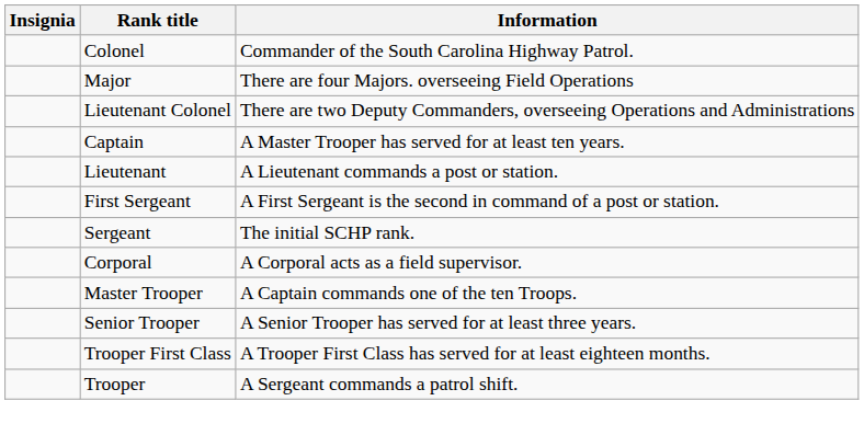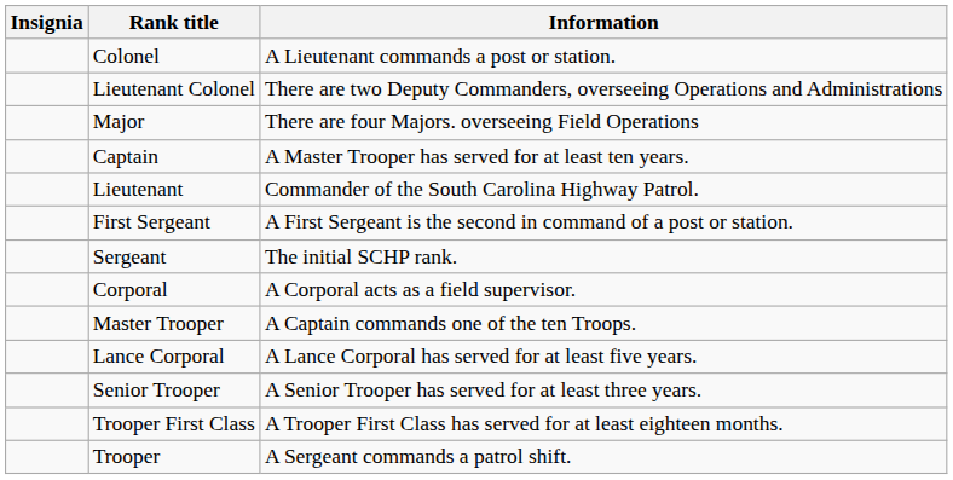 <table class="wikitable">
 <tr>
 <th>Insignia</th>
 <th>Rank title</th>
 <th>Information</th>
 </tr>
 <tr>
 <td></td>
 <td>Colonel</td>
-<td>Commander of the South Carolina Highway Patrol.</td>
+<td>A Lieutenant commands a post or station.</td>
+</tr>
+<tr>
+<td></td>
+<td>Lieutenant Colonel</td>
+<td>There are two Deputy Commanders, overseeing Operations and Administrations</td>
 </tr>
 <tr>
 <td></td>
 <td>Major</td>
 <td>There are four Majors. overseeing Field Operations</td>
-</tr>
-<tr>
-<td></td>
-<td>Lieutenant Colonel</td>
-<td>There are two Deputy Commanders, overseeing Operations and Administrations</td>
 </tr>
 <tr>
 <td></td>
 <td>Captain</td>
 <td>A Master Trooper has served for at least ten years.</td>
 </tr>
 <tr>
 <td></td>
 <td>Lieutenant</td>
-<td>A Lieutenant commands a post or station.</td>
+<td>Commander of the South Carolina Highway Patrol.</td>
 </tr>
 <tr>
 <td></td>
 <td>First Sergeant</td>
 <td>A First Sergeant is the second in command of a post or station.</td>
 </tr>
 <tr>
 <td></td>
 <td>Sergeant</td>
 <td>The initial SCHP rank.</td>
 </tr>
 <tr>
 <td></td>
 <td>Corporal</td>
 <td>A Corporal acts as a field supervisor.</td>
 </tr>
 <tr>
 <td></td>
 <td>Master Trooper</td>
 <td>A Captain commands one of the ten Troops.</td>
 </tr>
 <tr>
 <td></td>
+<td>Lance Corporal</td>
+<td>A Lance Corporal has served for at least five years.</td>
+</tr>
+<tr>
+<td></td>
 <td>Senior Trooper</td>
 <td>A Senior Trooper has served for at least three years.</td>
 </tr>
 <tr>
 <td></td>
 <td>Trooper First Class</td>
 <td>A Trooper First Class has served for at least eighteen months.</td>
 </tr>
 <tr>
 <td></td>
 <td>Trooper</td>
 <td>A Sergeant commands a patrol shift.</td>
 </tr>
 </table>
